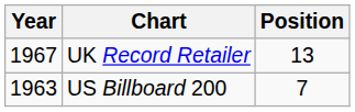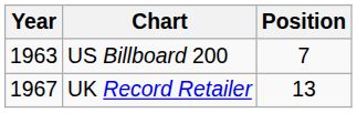 <table class="wikitable">
 <tr>
 <th>Year</th>
 <th>Chart</th>
 <th>Position</th>
 </tr>
 <tr>
+<td>1963</td>
+<td>US <em>Billboard</em> 200</td>
+<td style="text-align:center;">7</td>
+</tr>
+<tr>
 <td>1967</td>
 <td>UK <em><a href='#'>Record Retailer</a></em></td>
 <td style="text-align:center;">13</td>
 </tr>
-<tr>
-<td>1963</td>
-<td>US <em>Billboard</em> 200</td>
-<td style="text-align:center;">7</td>
-</tr>
 </table>
